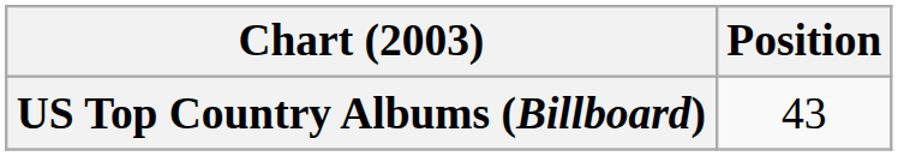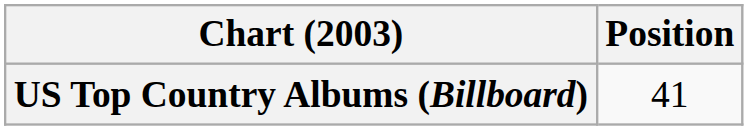 <table class="wikitable plainrowheaders" style="text-align:center">
 <tr>
 <th scope="col">Chart (2003)</th>
 <th scope="col">Position</th>
 </tr>
 <tr>
 <th scope="row">US Top Country Albums (<em>Billboard</em>)</th>
-<td>43</td>
+<td>41</td>
 </tr>
 </table>
